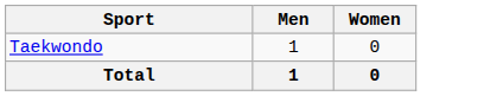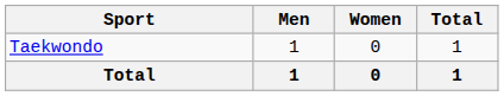 <table class="wikitable sortable" style="text-align:center;">
 <tr>
 <th width=180>Sport</th>
 <th width=55>Men</th>
 <th width=55>Women</th>
+<th width=55>Total</th>
 </tr>
 <tr>
 <td align=left><a href='#'>Taekwondo</a></td>
 <td>1</td>
 <td>0</td>
+<td>1</td>
 </tr>
 <tr>
 <th>Total</th>
 <th>1</th>
 <th>0</th>
+<th>1</th>
 </tr>
 </table>
